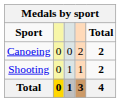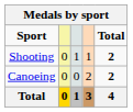 <table class=wikitable style="font-size:85%">
 <tr bgcolor=efefef>
 <th colspan=5><strong>Medals by sport</strong></th>
 </tr>
 <tr align=center>
 <td><strong>Sport</strong></td>
 <td bgcolor=#f7f6a8></td>
 <td bgcolor=#dce5e5></td>
 <td bgcolor=#ffdab9></td>
 <td><strong>Total</strong></td>
 </tr>
 <tr align=center>
+<td><a href='#'>Shooting</a></td>
+<td bgcolor=F7F6A8>0</td>
+<td bgcolor=DCE5E5>1</td>
+<td bgcolor=FFDAB9>1</td>
+<td><strong>2</strong></td>
+</tr>
+<tr align=center>
 <td><a href='#'>Canoeing</a></td>
 <td bgcolor=F7F6A8>0</td>
 <td bgcolor=DCE5E5>0</td>
 <td bgcolor=FFDAB9>2</td>
-<td><strong>2</strong></td>
-</tr>
-<tr align=center>
-<td><a href='#'>Shooting</a></td>
-<td bgcolor=F7F6A8>0</td>
-<td bgcolor=DCE5E5>1</td>
-<td bgcolor=FFDAB9>1</td>
 <td><strong>2</strong></td>
 </tr>
 <tr align=center>
 <th><strong>Total</strong></th>
 <th style="background:gold"><strong>0</strong></th>
 <th style="background:silver"><strong>1</strong></th>
 <th style="background:#c96"><strong>3</strong></th>
 <th><strong>4</strong></th>
 </tr>
 </table>
